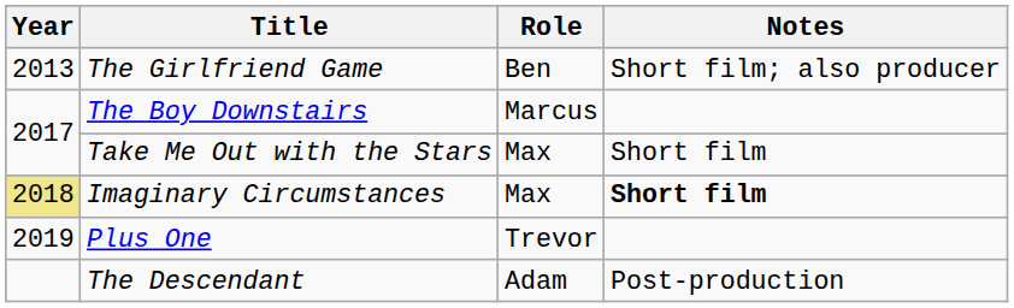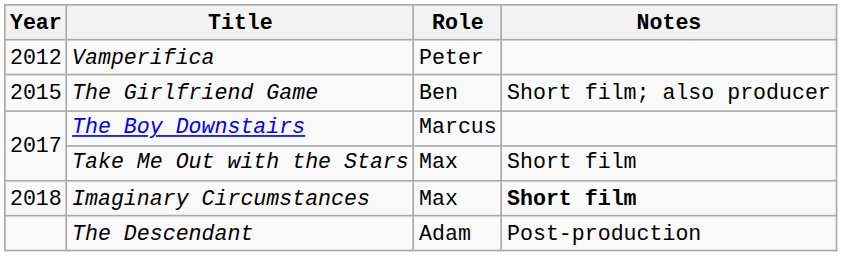 <table class="wikitable sortable">
 <tr>
 <th>Year</th>
 <th>Title</th>
 <th>Role</th>
 <th class="unsortable">Notes</th>
 </tr>
 <tr>
-<td>2013</td>
+<td>2012</td>
+<td><em>Vamperifica</em></td>
+<td>Peter</td>
+<td></td>
+</tr>
+<tr>
+<td>2015</td>
 <td><em>The Girlfriend Game</em></td>
 <td>Ben</td>
 <td>Short film; also producer</td>
 </tr>
 <tr>
 <td rowspan="2">2017</td>
 <td><em><a href='#'>The Boy Downstairs</a></em></td>
 <td>Marcus</td>
 <td></td>
 </tr>
 <tr>
 <td><em>Take Me Out with the Stars</em></td>
 <td>Max</td>
 <td>Short film</td>
 </tr>
 <tr>
-<td style="background: khaki;">2018</td>
+<td>2018</td>
 <td><em>Imaginary Circumstances</em></td>
 <td>Max</td>
 <td><strong>Short film</strong></td>
-</tr>
-<tr>
-<td>2019</td>
-<td><em><a href='#'>Plus One</a></em></td>
-<td>Trevor</td>
-<td></td>
 </tr>
 <tr>
 <td></td>
 <td><em>The Descendant</em></td>
 <td>Adam</td>
 <td>Post-production</td>
 </tr>
 </table>
